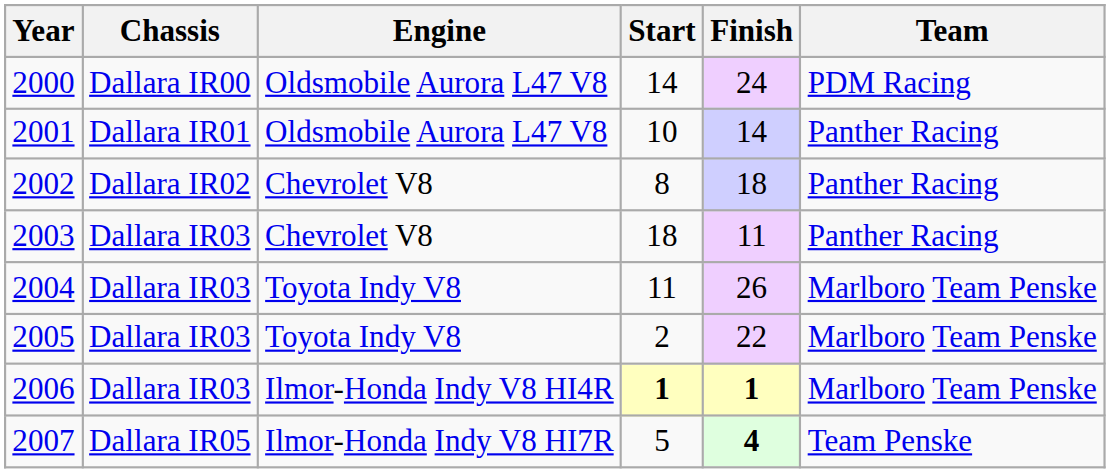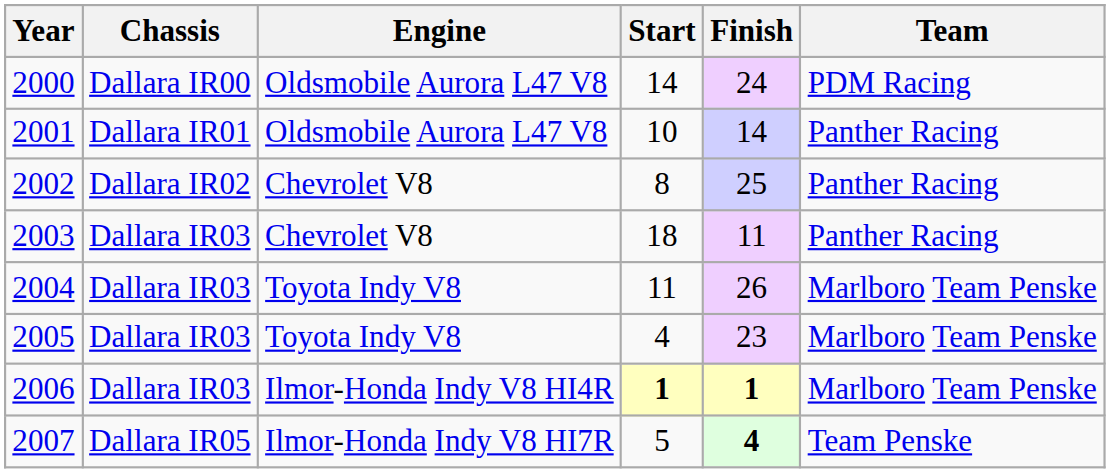 <table class="wikitable" style="font-size: 90%;">
 <tr>
 <th>Year</th>
 <th>Chassis</th>
 <th>Engine</th>
 <th>Start</th>
 <th>Finish</th>
 <th>Team</th>
 </tr>
 <tr>
 <td><a href='#'>2000</a></td>
 <td nowrap><a href='#'>Dallara IR00</a></td>
 <td nowrap><a href='#'>Oldsmobile</a> <a href='#'>Aurora</a> <a href='#'>L47 V8</a></td>
 <td align=center>14</td>
 <td align=center style="background:#EFCFFF;">24</td>
 <td><a href='#'>PDM Racing</a></td>
 </tr>
 <tr>
 <td><a href='#'>2001</a></td>
 <td><a href='#'>Dallara IR01</a></td>
 <td><a href='#'>Oldsmobile</a> <a href='#'>Aurora</a> <a href='#'>L47 V8</a></td>
 <td align=center>10</td>
 <td align=center style="background:#CFCFFF;">14</td>
 <td><a href='#'>Panther Racing</a></td>
 </tr>
 <tr>
 <td><a href='#'>2002</a></td>
 <td><a href='#'>Dallara IR02</a></td>
 <td><a href='#'>Chevrolet</a> V8</td>
 <td align=center>8</td>
-<td align=center style="background:#CFCFFF;">18</td>
+<td align=center style="background:#CFCFFF;">25</td>
 <td><a href='#'>Panther Racing</a></td>
 </tr>
 <tr>
 <td><a href='#'>2003</a></td>
 <td><a href='#'>Dallara IR03</a></td>
 <td><a href='#'>Chevrolet</a> V8</td>
 <td align=center>18</td>
 <td align=center style="background:#EFCFFF;">11</td>
 <td nowrap><a href='#'>Panther Racing</a></td>
 </tr>
 <tr>
 <td><a href='#'>2004</a></td>
 <td><a href='#'>Dallara IR03</a></td>
 <td><a href='#'>Toyota Indy V8</a></td>
 <td align=center>11</td>
 <td align=center style="background:#EFCFFF;">26</td>
 <td><a href='#'>Marlboro</a> <a href='#'>Team Penske</a></td>
 </tr>
 <tr>
 <td><a href='#'>2005</a></td>
 <td><a href='#'>Dallara IR03</a></td>
 <td><a href='#'>Toyota Indy V8</a></td>
-<td align=center>2</td>
-<td align=center style="background:#EFCFFF;">22</td>
+<td align=center>4</td>
+<td align=center style="background:#EFCFFF;">23</td>
 <td><a href='#'>Marlboro</a> <a href='#'>Team Penske</a></td>
 </tr>
 <tr>
 <td><a href='#'>2006</a></td>
 <td><a href='#'>Dallara IR03</a></td>
 <td><a href='#'>Ilmor</a>-<a href='#'>Honda</a> <a href='#'>Indy V8 HI4R</a></td>
 <td align=center style="background:#FFFFBF;"><strong>1</strong></td>
 <td align=center style="background:#FFFFBF;"><strong>1</strong></td>
 <td><a href='#'>Marlboro</a> <a href='#'>Team Penske</a></td>
 </tr>
 <tr>
 <td><a href='#'>2007</a></td>
 <td><a href='#'>Dallara IR05</a></td>
 <td><a href='#'>Ilmor</a>-<a href='#'>Honda</a> <a href='#'>Indy V8 HI7R</a></td>
 <td align=center>5</td>
 <td align=center style="background:#DFFFDF;"><strong>4</strong></td>
 <td><a href='#'>Team Penske</a></td>
 </tr>
 </table>
